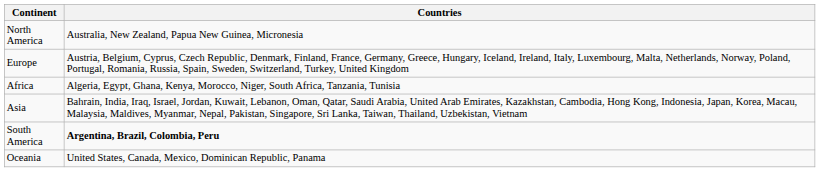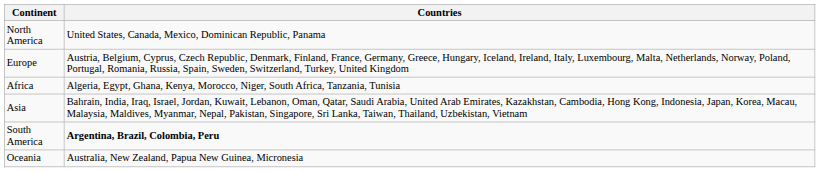 <table class="wikitable">
 <tr>
 <th>Continent</th>
 <th>Countries</th>
 </tr>
 <tr>
 <td>North America</td>
-<td>Australia, New Zealand, Papua New Guinea, Micronesia</td>
+<td>United States, Canada, Mexico, Dominican Republic, Panama</td>
 </tr>
 <tr>
 <td>Europe</td>
 <td>Austria, Belgium, Cyprus, Czech Republic, Denmark, Finland, France, Germany, Greece, Hungary, Iceland, Ireland, Italy, Luxembourg, Malta, Netherlands, Norway, Poland, Portugal, Romania, Russia, Spain, Sweden, Switzerland, Turkey, United Kingdom</td>
 </tr>
 <tr>
 <td>Africa</td>
 <td>Algeria, Egypt, Ghana, Kenya, Morocco, Niger, South Africa, Tanzania, Tunisia</td>
 </tr>
 <tr>
 <td>Asia</td>
 <td>Bahrain, India, Iraq, Israel, Jordan, Kuwait, Lebanon, Oman, Qatar, Saudi Arabia, United Arab Emirates, Kazakhstan, Cambodia, Hong Kong, Indonesia, Japan, Korea, Macau, Malaysia, Maldives, Myanmar, Nepal, Pakistan, Singapore, Sri Lanka, Taiwan, Thailand, Uzbekistan, Vietnam</td>
 </tr>
 <tr>
 <td>South America</td>
 <td><strong>Argentina, Brazil, Colombia, Peru</strong></td>
 </tr>
 <tr>
 <td>Oceania</td>
-<td>United States, Canada, Mexico, Dominican Republic, Panama</td>
+<td>Australia, New Zealand, Papua New Guinea, Micronesia</td>
 </tr>
 </table>
